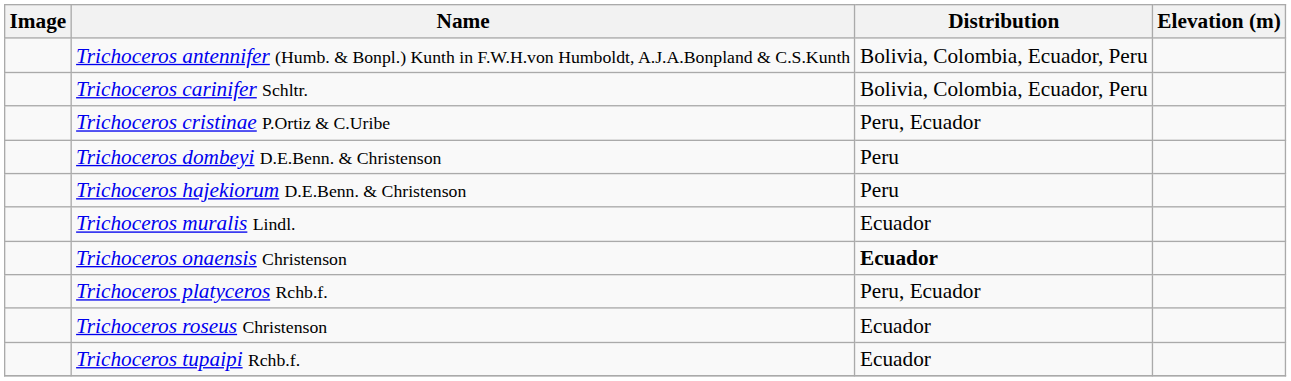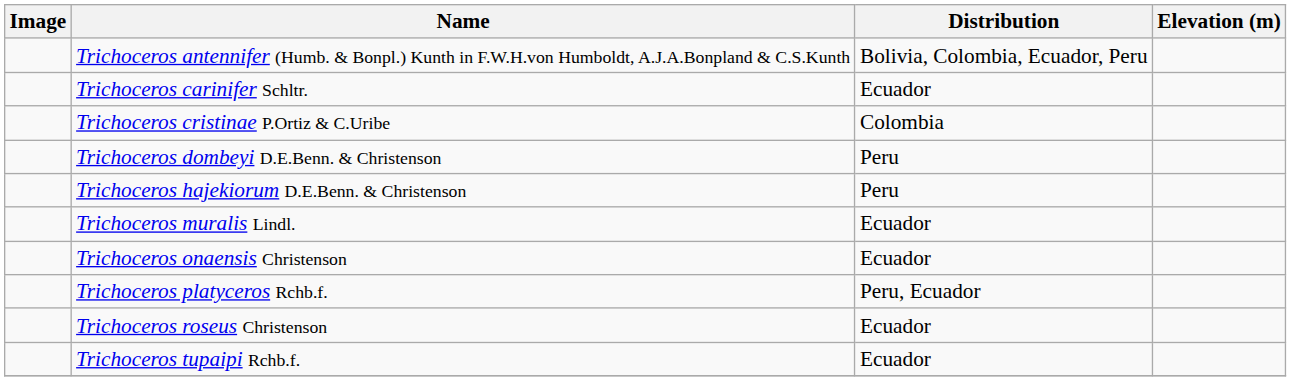 <table class="wikitable sortable">
 <tr>
 <th>Image</th>
 <th>Name</th>
 <th>Distribution</th>
 <th>Elevation (m)</th>
 </tr>
 <tr>
 <td></td>
 <td><em><a href='#'>Trichoceros antennifer</a></em> <small>(Humb. & Bonpl.) Kunth in F.W.H.von Humboldt, A.J.A.Bonpland & C.S.Kunth</small></td>
 <td>Bolivia, Colombia, Ecuador, Peru</td>
 <td></td>
 </tr>
 <tr>
 <td></td>
 <td><em><a href='#'>Trichoceros carinifer</a></em> <small>Schltr.</small></td>
-<td>Bolivia, Colombia, Ecuador, Peru</td>
+<td>Ecuador</td>
 <td></td>
 </tr>
 <tr>
 <td></td>
 <td><em><a href='#'>Trichoceros cristinae</a></em> <small>P.Ortiz & C.Uribe</small></td>
-<td>Peru, Ecuador</td>
+<td>Colombia</td>
 <td></td>
 </tr>
 <tr>
 <td></td>
 <td><em><a href='#'>Trichoceros dombeyi</a></em> <small>D.E.Benn. & Christenson</small></td>
 <td>Peru</td>
 <td></td>
 </tr>
 <tr>
 <td></td>
 <td><em><a href='#'>Trichoceros hajekiorum</a></em> <small>D.E.Benn. & Christenson</small></td>
 <td>Peru</td>
 <td></td>
 </tr>
 <tr>
 <td></td>
 <td><em><a href='#'>Trichoceros muralis</a></em> <small>Lindl.</small></td>
 <td>Ecuador</td>
 <td></td>
 </tr>
 <tr>
 <td></td>
 <td><em><a href='#'>Trichoceros onaensis</a></em> <small>Christenson</small></td>
-<td><strong>Ecuador</strong></td>
+<td>Ecuador</td>
 <td></td>
 </tr>
 <tr>
 <td></td>
 <td><em><a href='#'>Trichoceros platyceros</a></em> <small>Rchb.f.</small></td>
 <td>Peru, Ecuador</td>
 <td></td>
 </tr>
 <tr>
 <td></td>
 <td><em><a href='#'>Trichoceros roseus</a></em> <small>Christenson</small></td>
 <td>Ecuador</td>
 <td></td>
 </tr>
 <tr>
 <td></td>
 <td><em><a href='#'>Trichoceros tupaipi</a></em> <small>Rchb.f.</small></td>
 <td>Ecuador</td>
 <td></td>
 </tr>
 <tr>
 </tr>
 </table>
